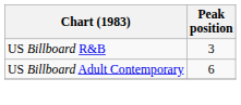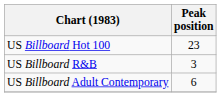 <table class="wikitable">
 <tr>
 <th align="left">Chart (1983)</th>
 <th align="left">Peak<br>position</th>
+</tr>
+<tr>
+<td>US <a href='#'><em>Billboard</em> Hot 100</a></td>
+<td align="center">23</td>
 </tr>
 <tr>
 <td>US <em>Billboard</em> <a href='#'>R&B</a></td>
 <td align="center">3</td>
 </tr>
 <tr>
 <td>US <em>Billboard</em> <a href='#'>Adult Contemporary</a></td>
 <td align="center">6</td>
 </tr>
 <tr>
 </tr>
 </table>
